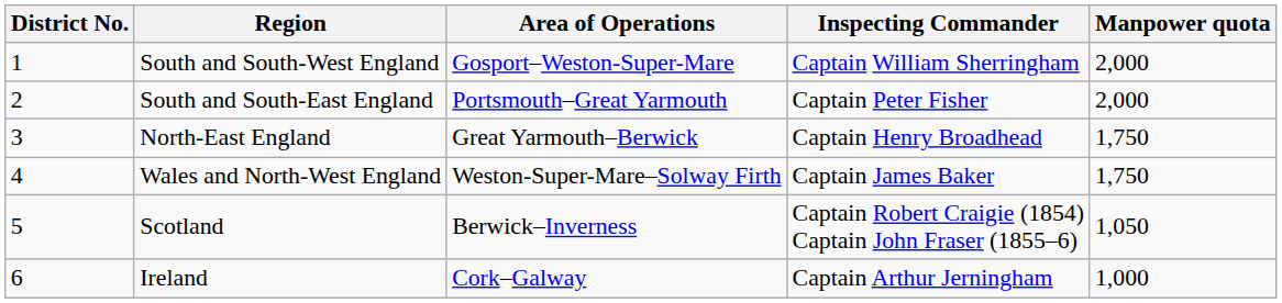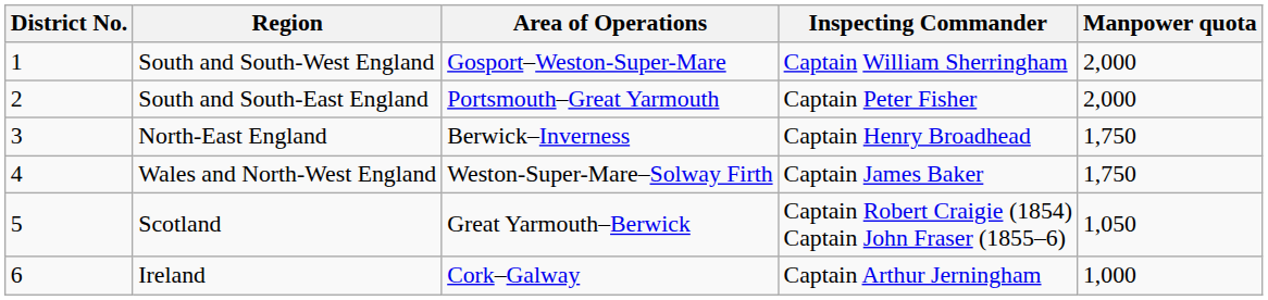 <table class="wikitable"width=>
 <tr>
 <th style=>District No.</th>
 <th style=>Region</th>
 <th style=>Area of Operations</th>
 <th style=>Inspecting Commander</th>
 <th style=>Manpower quota</th>
 </tr>
 <tr>
 <td>1</td>
 <td>South and South-West England</td>
 <td><a href='#'>Gosport</a>–<a href='#'>Weston-Super-Mare</a></td>
 <td><a href='#'>Captain</a> <a href='#'>William Sherringham</a></td>
 <td>2,000</td>
 </tr>
 <tr>
 <td>2</td>
 <td>South and South-East England</td>
 <td><a href='#'>Portsmouth</a>–<a href='#'>Great Yarmouth</a></td>
 <td>Captain <a href='#'>Peter Fisher</a></td>
 <td>2,000</td>
 </tr>
 <tr>
 <td>3</td>
 <td>North-East England</td>
-<td>Great Yarmouth–<a href='#'>Berwick</a></td>
+<td>Berwick–<a href='#'>Inverness</a></td>
 <td>Captain <a href='#'>Henry Broadhead</a></td>
 <td>1,750</td>
 </tr>
 <tr>
 <td>4</td>
 <td>Wales and North-West England</td>
 <td>Weston-Super-Mare–<a href='#'>Solway Firth</a></td>
 <td>Captain <a href='#'>James Baker</a></td>
 <td>1,750</td>
 </tr>
 <tr>
 <td>5</td>
 <td>Scotland</td>
-<td>Berwick–<a href='#'>Inverness</a></td>
+<td>Great Yarmouth–<a href='#'>Berwick</a></td>
 <td>Captain <a href='#'>Robert Craigie</a> (1854)<br>Captain <a href='#'>John Fraser</a> (1855–6)</td>
 <td>1,050</td>
 </tr>
 <tr>
 <td>6</td>
 <td>Ireland</td>
 <td><a href='#'>Cork</a>–<a href='#'>Galway</a></td>
 <td>Captain <a href='#'>Arthur Jerningham</a></td>
 <td>1,000</td>
 </tr>
 </table>
